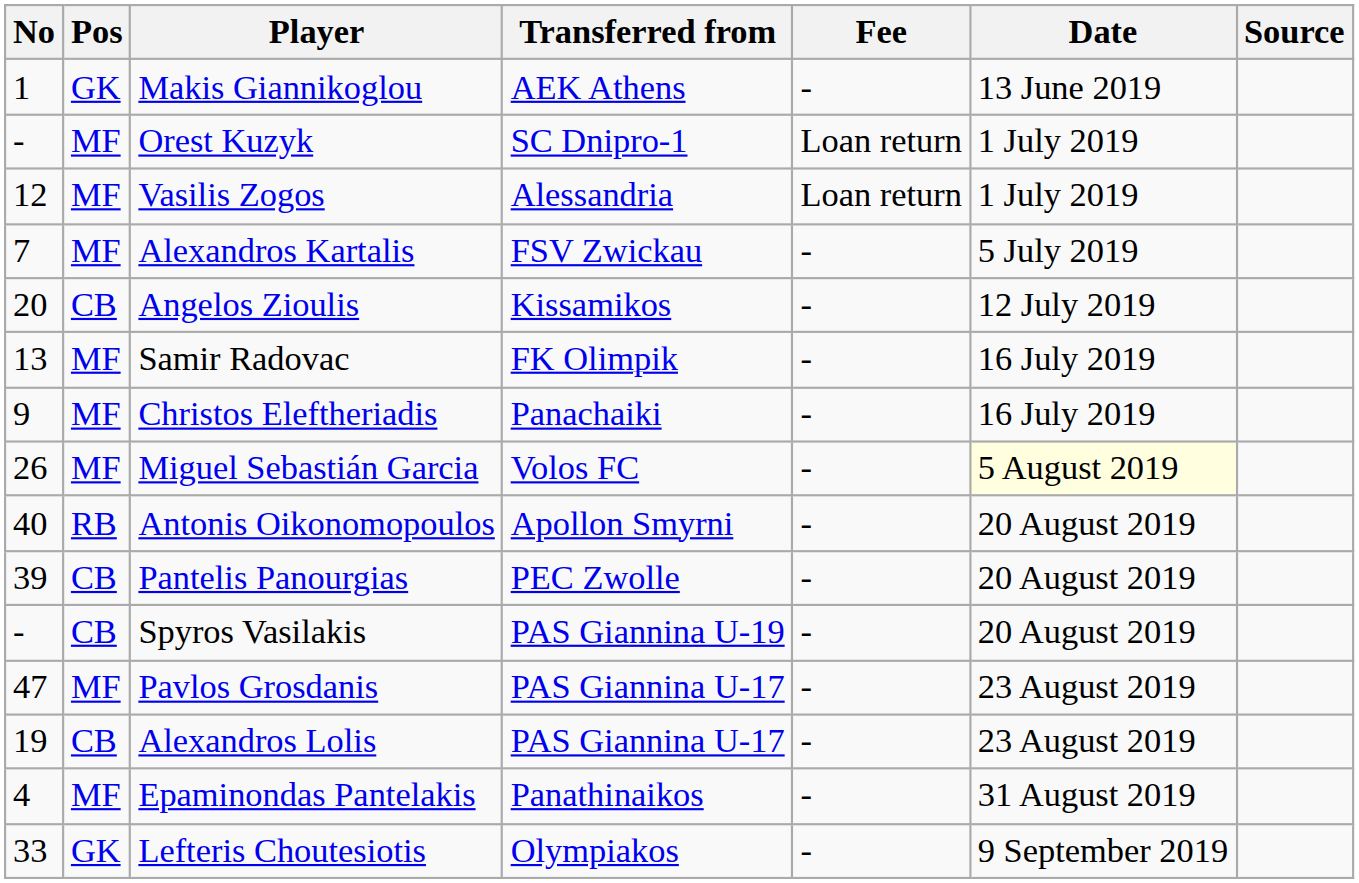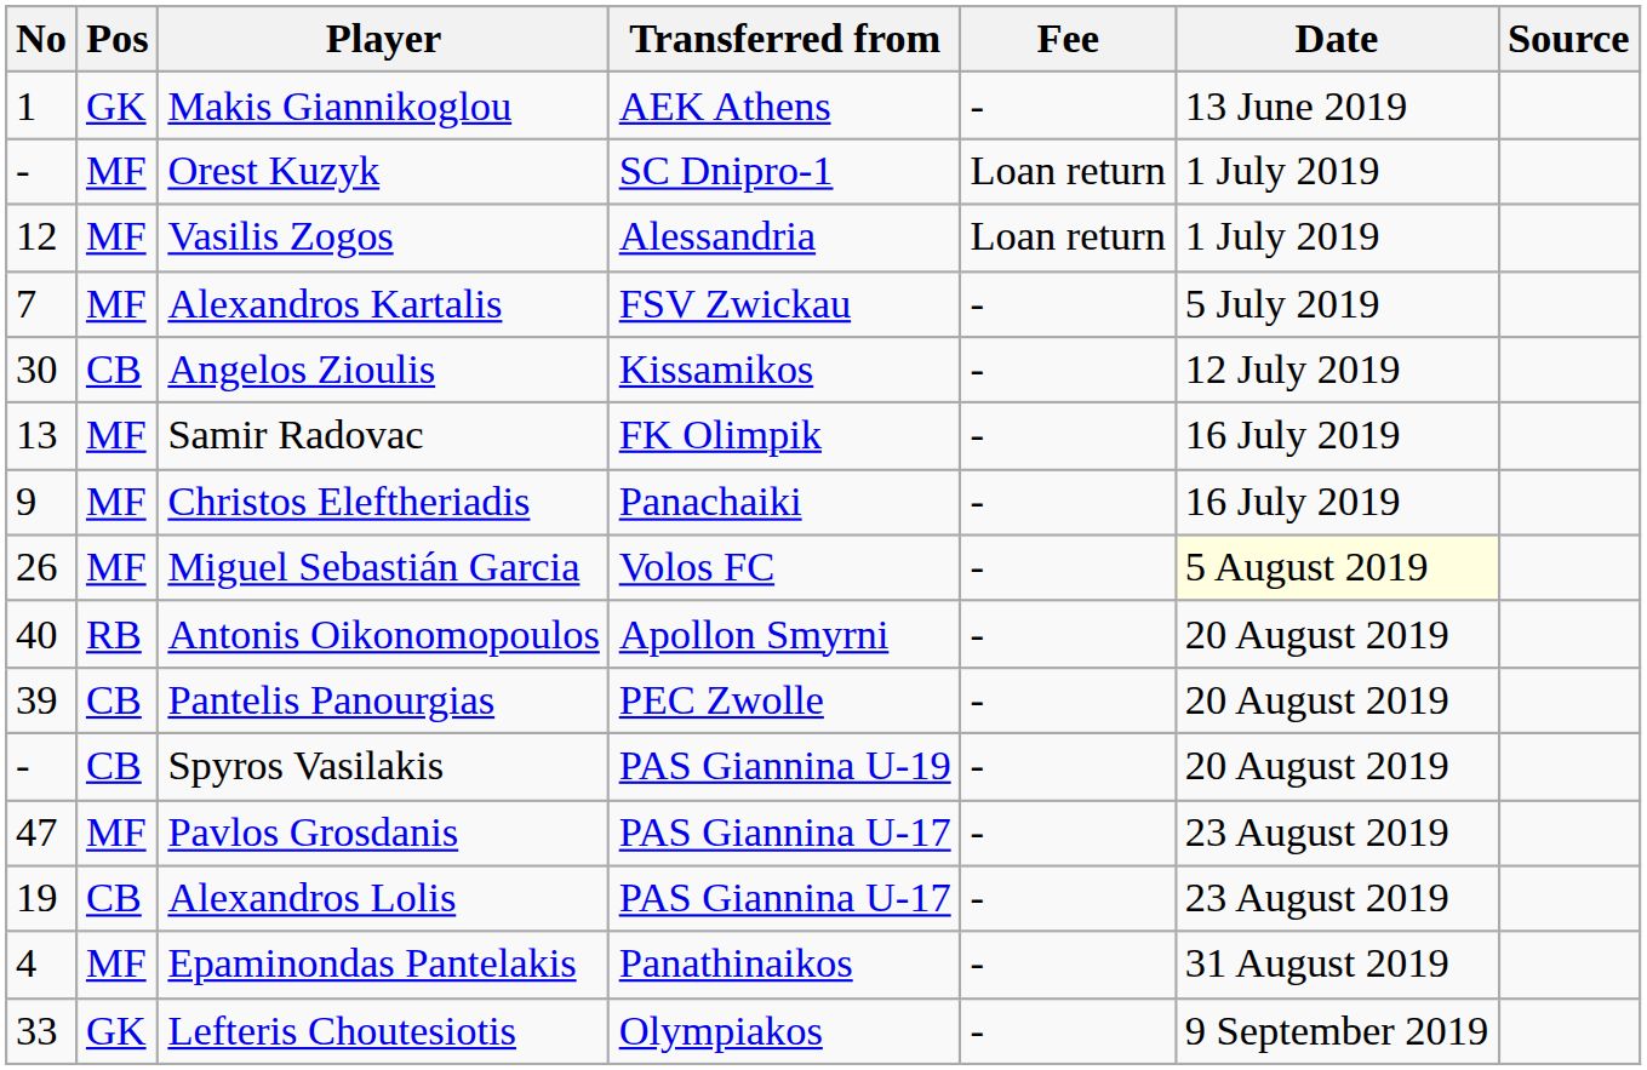 <table class="wikitable">
 <tr>
 <th>No</th>
 <th>Pos</th>
 <th>Player</th>
 <th>Transferred from</th>
 <th>Fee</th>
 <th>Date</th>
 <th>Source</th>
 </tr>
 <tr>
 <td>1</td>
 <td><a href='#'>GK</a></td>
 <td><a href='#'>Makis Giannikoglou</a></td>
 <td><a href='#'>AEK Athens</a></td>
 <td>-</td>
 <td>13 June 2019</td>
 <td></td>
 </tr>
 <tr>
 <td>-</td>
 <td><a href='#'>MF</a></td>
 <td><a href='#'>Orest Kuzyk</a></td>
 <td><a href='#'>SC Dnipro-1</a></td>
 <td>Loan return</td>
 <td>1 July 2019</td>
 <td></td>
 </tr>
 <tr>
 <td>12</td>
 <td><a href='#'>MF</a></td>
 <td><a href='#'>Vasilis Zogos</a></td>
 <td><a href='#'>Alessandria</a></td>
 <td>Loan return</td>
 <td>1 July 2019</td>
 <td></td>
 </tr>
 <tr>
 <td>7</td>
 <td><a href='#'>MF</a></td>
 <td><a href='#'>Alexandros Kartalis</a></td>
 <td><a href='#'>FSV Zwickau</a></td>
 <td>-</td>
 <td>5 July 2019</td>
 <td></td>
 </tr>
 <tr>
-<td>20</td>
+<td>30</td>
 <td><a href='#'>CB</a></td>
 <td><a href='#'>Angelos Zioulis</a></td>
 <td><a href='#'>Kissamikos</a></td>
 <td>-</td>
 <td>12 July 2019</td>
 <td></td>
 </tr>
 <tr>
 <td>13</td>
 <td><a href='#'>MF</a></td>
 <td>Samir Radovac</td>
 <td><a href='#'>FK Olimpik</a></td>
 <td>-</td>
 <td>16 July 2019</td>
 <td></td>
 </tr>
 <tr>
 <td>9</td>
 <td><a href='#'>MF</a></td>
 <td><a href='#'>Christos Eleftheriadis</a></td>
 <td><a href='#'>Panachaiki</a></td>
 <td>-</td>
 <td>16 July 2019</td>
 <td></td>
 </tr>
 <tr>
 <td>26</td>
 <td><a href='#'>MF</a></td>
 <td><a href='#'>Miguel Sebastián Garcia</a></td>
 <td><a href='#'>Volos FC</a></td>
 <td>-</td>
 <td style="background: lightyellow;">5 August 2019</td>
 <td></td>
 </tr>
 <tr>
 <td>40</td>
 <td><a href='#'>RB</a></td>
 <td><a href='#'>Antonis Oikonomopoulos</a></td>
 <td><a href='#'>Apollon Smyrni</a></td>
 <td>-</td>
 <td>20 August 2019</td>
 <td></td>
 </tr>
 <tr>
 <td>39</td>
 <td><a href='#'>CB</a></td>
 <td><a href='#'>Pantelis Panourgias</a></td>
 <td><a href='#'>PEC Zwolle</a></td>
 <td>-</td>
 <td>20 August 2019</td>
 <td></td>
 </tr>
 <tr>
 <td>-</td>
 <td><a href='#'>CB</a></td>
 <td>Spyros Vasilakis</td>
 <td><a href='#'>PAS Giannina U-19</a></td>
 <td>-</td>
 <td>20 August 2019</td>
 <td></td>
 </tr>
 <tr>
 <td>47</td>
 <td><a href='#'>MF</a></td>
 <td><a href='#'>Pavlos Grosdanis</a></td>
 <td><a href='#'>PAS Giannina U-17</a></td>
 <td>-</td>
 <td>23 August 2019</td>
 <td></td>
 </tr>
 <tr>
 <td>19</td>
 <td><a href='#'>CB</a></td>
 <td><a href='#'>Alexandros Lolis</a></td>
 <td><a href='#'>PAS Giannina U-17</a></td>
 <td>-</td>
 <td>23 August 2019</td>
 <td></td>
 </tr>
 <tr>
 <td>4</td>
 <td><a href='#'>MF</a></td>
 <td><a href='#'>Epaminondas Pantelakis</a></td>
 <td><a href='#'>Panathinaikos</a></td>
 <td>-</td>
 <td>31 August 2019</td>
 <td></td>
 </tr>
 <tr>
 <td>33</td>
 <td><a href='#'>GK</a></td>
 <td><a href='#'>Lefteris Choutesiotis</a></td>
 <td><a href='#'>Olympiakos</a></td>
 <td>-</td>
 <td>9 September 2019</td>
 <td></td>
 </tr>
 </table>
